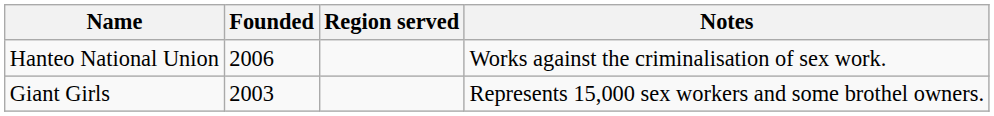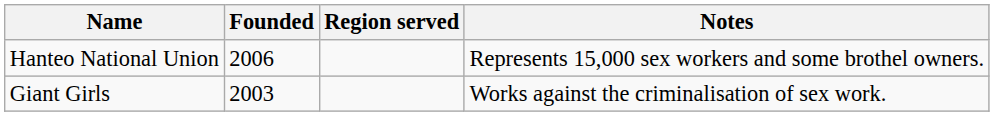 <table class="wikitable sortable">
 <tr>
 <th>Name</th>
 <th>Founded</th>
 <th>Region served</th>
 <th>Notes</th>
 </tr>
 <tr>
 <td>Hanteo National Union</td>
 <td>2006</td>
 <td></td>
-<td>Works against the criminalisation of sex work.</td>
+<td>Represents 15,000 sex workers and some brothel owners.</td>
 </tr>
 <tr>
 <td>Giant Girls</td>
 <td>2003</td>
 <td></td>
-<td>Represents 15,000 sex workers and some brothel owners.</td>
+<td>Works against the criminalisation of sex work.</td>
 </tr>
 </table>
